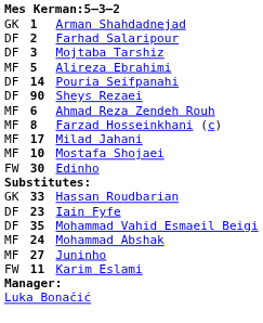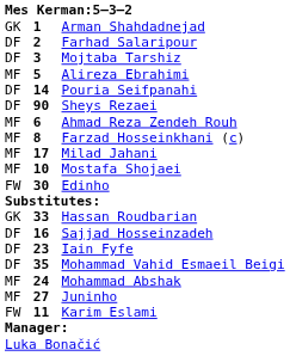 <table style="font-size: 90%" cellspacing="0" cellpadding="0">
 <tr>
 <td colspan="4"><strong>Mes Kerman:5–3–2</strong></td>
 </tr>
 <tr>
 <th width=25></th>
 <th width=25></th>
 </tr>
 <tr>
 <td>GK</td>
 <td><strong>1</strong></td>
 <td> <a href='#'>Arman Shahdadnejad</a></td>
 </tr>
 <tr>
 <td>DF</td>
 <td><strong>2</strong></td>
 <td> <a href='#'>Farhad Salaripour</a></td>
 </tr>
 <tr>
 <td>DF</td>
 <td><strong>3</strong></td>
 <td> <a href='#'>Mojtaba Tarshiz</a></td>
 </tr>
 <tr>
 <td>MF</td>
 <td><strong>5</strong></td>
 <td> <a href='#'>Alireza Ebrahimi</a></td>
 <td></td>
 <td></td>
 </tr>
 <tr>
 <td>DF</td>
 <td><strong>14</strong></td>
 <td> <a href='#'>Pouria Seifpanahi</a></td>
 <td></td>
 <td></td>
 </tr>
 <tr>
 <td>DF</td>
 <td><strong>90</strong></td>
 <td> <a href='#'>Sheys Rezaei</a></td>
 </tr>
 <tr>
 <td>MF</td>
 <td><strong>6</strong></td>
 <td> <a href='#'>Ahmad Reza Zendeh Rouh</a></td>
 </tr>
 <tr>
 <td>MF</td>
 <td><strong>8</strong></td>
 <td> <a href='#'>Farzad Hosseinkhani</a> (<a href='#'>c</a>)</td>
 </tr>
 <tr>
 <td>MF</td>
 <td><strong>17</strong></td>
 <td> <a href='#'>Milad Jahani</a></td>
 </tr>
 <tr>
 <td>MF</td>
 <td><strong>10</strong></td>
 <td> <a href='#'>Mostafa Shojaei</a></td>
 <td></td>
 <td></td>
 </tr>
 <tr>
 <td>FW</td>
 <td><strong>30</strong></td>
 <td> <a href='#'>Edinho</a></td>
 </tr>
 <tr>
 <td colspan=3><strong>Substitutes:</strong></td>
 </tr>
 <tr>
 <td>GK</td>
 <td><strong>33</strong></td>
 <td> <a href='#'>Hassan Roudbarian</a></td>
 </tr>
 <tr>
 <td>DF</td>
+<td><strong>16</strong></td>
+<td> <a href='#'>Sajjad Hosseinzadeh</a></td>
+<td></td>
+<td></td>
+</tr>
+<tr>
+<td>DF</td>
 <td><strong>23</strong></td>
 <td> <a href='#'>Iain Fyfe</a></td>
 </tr>
 <tr>
 <td>DF</td>
 <td><strong>35</strong></td>
 <td> <a href='#'>Mohammad Vahid Esmaeil Beigi</a></td>
 <td></td>
 <td></td>
 </tr>
 <tr>
 <td>MF</td>
 <td><strong>24</strong></td>
 <td> <a href='#'>Mohammad Abshak</a></td>
 </tr>
 <tr>
 <td>MF</td>
 <td><strong>27</strong></td>
 <td> <a href='#'>Juninho</a></td>
 </tr>
 <tr>
 <td>FW</td>
 <td><strong>11</strong></td>
 <td> <a href='#'>Karim Eslami</a></td>
 <td></td>
 <td></td>
 </tr>
 <tr>
 <td colspan=3><strong>Manager:</strong></td>
 </tr>
 <tr>
 <td colspan=4> <a href='#'>Luka Bonačić</a></td>
 </tr>
 <tr>
 </tr>
 </table>
